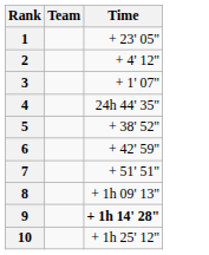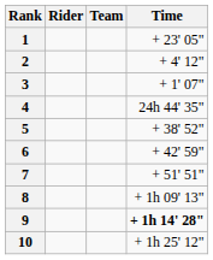 <table class="wikitable" margin-bottom:0;">
 <tr>
 <th scope="col">Rank</th>
+<th scope="col">Rider</th>
 <th scope="col">Team</th>
 <th scope="col">Time</th>
 </tr>
 <tr>
 <th scope="row">1</th>
+<td> </td>
 <td></td>
 <td align="right">+ 23' 05"</td>
 </tr>
 <tr>
 <th scope="row">2</th>
 <td></td>
+<td></td>
 <td align="right">+ 4' 12"</td>
 </tr>
 <tr>
 <th scope="row">3</th>
+<td></td>
 <td></td>
 <td align="right">+ 1' 07"</td>
 </tr>
 <tr>
 <th scope="row">4</th>
 <td></td>
+<td></td>
 <td align="right">24h 44' 35"</td>
 </tr>
 <tr>
 <th scope="row">5</th>
+<td></td>
 <td></td>
 <td align="right">+ 38' 52"</td>
 </tr>
 <tr>
 <th scope="row">6</th>
 <td></td>
+<td></td>
 <td align="right">+ 42' 59"</td>
 </tr>
 <tr>
 <th scope="row">7</th>
+<td></td>
 <td></td>
 <td align="right">+ 51' 51"</td>
 </tr>
 <tr>
 <th scope="row">8</th>
 <td></td>
+<td></td>
 <td align="right">+ 1h 09' 13"</td>
 </tr>
 <tr>
 <th scope="row">9</th>
+<td></td>
 <td></td>
 <td align="right"><strong>+ 1h 14' 28"</strong></td>
 </tr>
 <tr>
 <th scope="row">10</th>
 <td></td>
+<td></td>
 <td align="right">+ 1h 25' 12"</td>
 </tr>
 </table>
